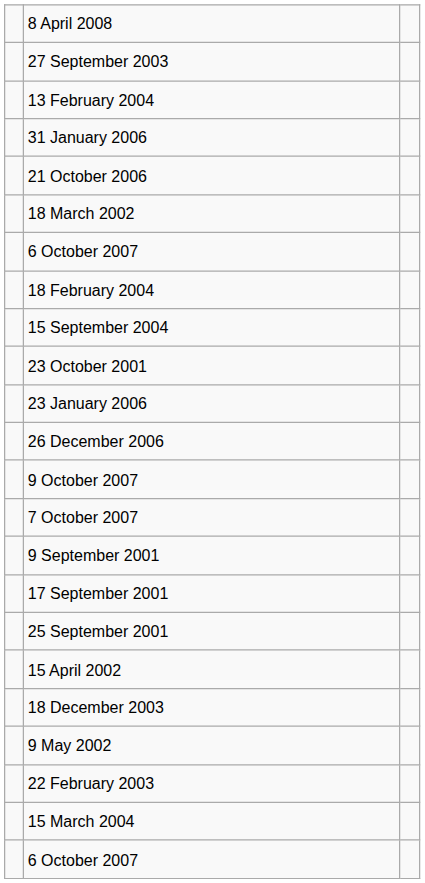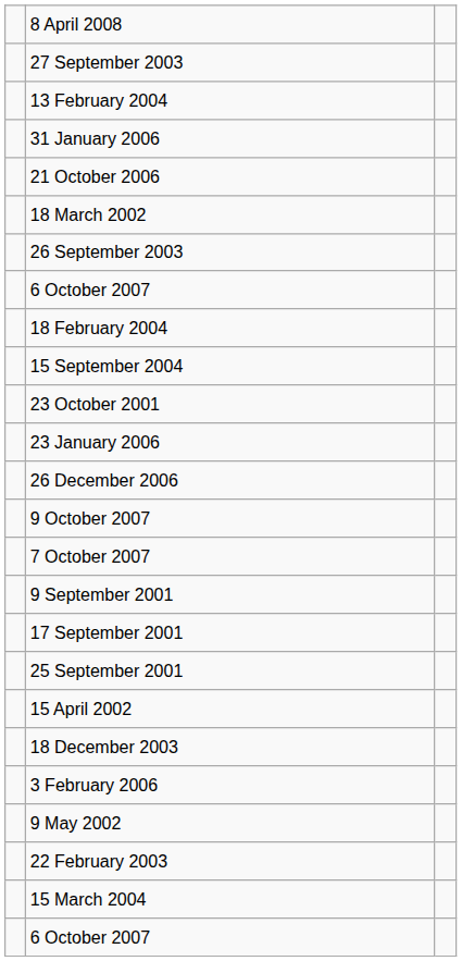 <table class="wikitable" style="font-size: 80%; float: left; width: 26em; margin-right: 1em; height: 700px">
 <tr>
 <td></td>
 <td>8 April 2008</td>
 <td></td>
 </tr>
 <tr>
 <td></td>
 <td>27 September 2003</td>
 <td></td>
 </tr>
 <tr>
 <td></td>
 <td>13 February 2004</td>
 <td></td>
 </tr>
 <tr>
 <td></td>
 <td>31 January 2006</td>
 <td></td>
 </tr>
 <tr>
 <td></td>
 <td>21 October 2006</td>
 <td></td>
 </tr>
 <tr>
 <td></td>
 <td>18 March 2002</td>
+<td></td>
+</tr>
+<tr>
+<td></td>
+<td>26 September 2003</td>
 <td></td>
 </tr>
 <tr>
 <td></td>
 <td>6 October 2007</td>
 <td></td>
 </tr>
 <tr>
 <td></td>
 <td>18 February 2004</td>
 <td></td>
 </tr>
 <tr>
 <td></td>
 <td>15 September 2004</td>
 <td></td>
 </tr>
 <tr>
 <td></td>
 <td>23 October 2001</td>
 <td></td>
 </tr>
 <tr>
 <td></td>
 <td>23 January 2006</td>
 <td></td>
 </tr>
 <tr>
 <td></td>
 <td>26 December 2006</td>
 <td></td>
 </tr>
 <tr>
 <td></td>
 <td>9 October 2007</td>
 <td></td>
 </tr>
 <tr>
 <td></td>
 <td>7 October 2007</td>
 <td></td>
 </tr>
 <tr>
 <td></td>
 <td>9 September 2001</td>
 <td></td>
 </tr>
 <tr>
 <td></td>
 <td>17 September 2001</td>
 <td></td>
 </tr>
 <tr>
 <td></td>
 <td>25 September 2001</td>
 <td></td>
 </tr>
 <tr>
 <td></td>
 <td>15 April 2002</td>
 <td></td>
 </tr>
 <tr>
 <td></td>
 <td>18 December 2003</td>
 <td></td>
 </tr>
 <tr>
 <td></td>
+<td>3 February 2006</td>
+<td></td>
+</tr>
+<tr>
+<td></td>
 <td>9 May 2002</td>
 <td></td>
 </tr>
 <tr>
 <td></td>
 <td>22 February 2003</td>
 <td></td>
 </tr>
 <tr>
 <td></td>
 <td>15 March 2004</td>
 <td></td>
 </tr>
 <tr>
 <td></td>
 <td>6 October 2007</td>
 <td></td>
 </tr>
 </table>
